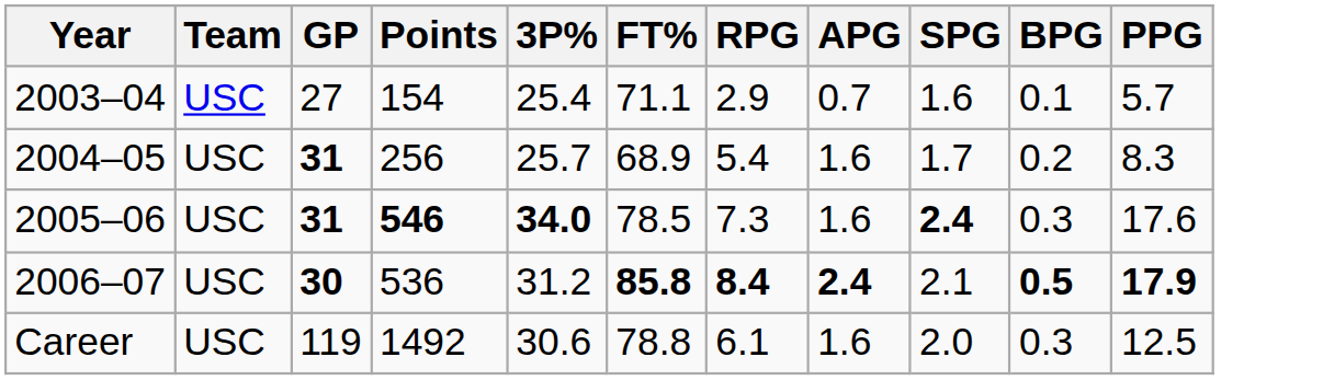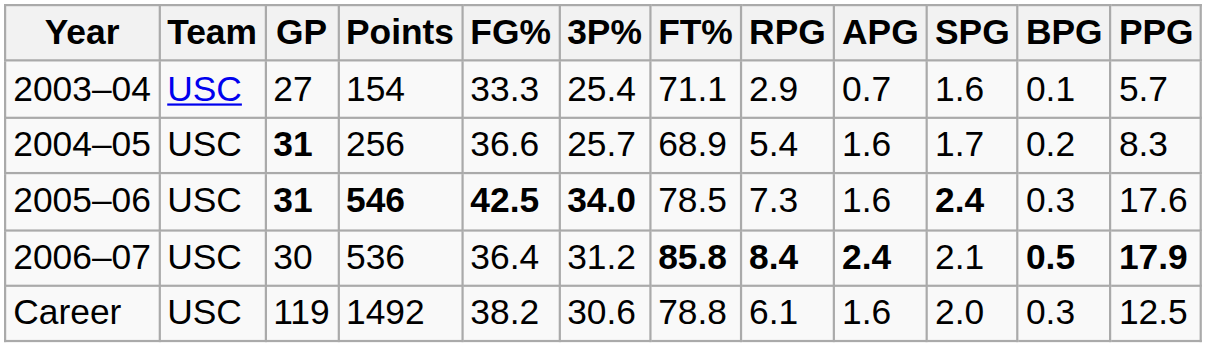 <table class="wikitable">
 <tr>
 <th>Year</th>
 <th>Team</th>
 <th>GP</th>
 <th>Points</th>
+<th>FG%</th>
 <th>3P%</th>
 <th>FT%</th>
 <th>RPG</th>
 <th>APG</th>
 <th>SPG</th>
 <th>BPG</th>
 <th>PPG</th>
 </tr>
 <tr>
 <td>2003–04</td>
 <td><a href='#'>USC</a></td>
 <td>27</td>
 <td>154</td>
+<td>33.3</td>
 <td>25.4</td>
 <td>71.1</td>
 <td>2.9</td>
 <td>0.7</td>
 <td>1.6</td>
 <td>0.1</td>
 <td>5.7</td>
 </tr>
 <tr>
 <td>2004–05</td>
 <td>USC</td>
 <td><strong>31</strong></td>
 <td>256</td>
+<td>36.6</td>
 <td>25.7</td>
 <td>68.9</td>
 <td>5.4</td>
 <td>1.6</td>
 <td>1.7</td>
 <td>0.2</td>
 <td>8.3</td>
 </tr>
 <tr>
 <td>2005–06</td>
 <td>USC</td>
 <td><strong>31</strong></td>
 <td><strong>546</strong></td>
+<td><strong>42.5</strong></td>
 <td><strong>34.0</strong></td>
 <td>78.5</td>
 <td>7.3</td>
 <td>1.6</td>
 <td><strong>2.4</strong></td>
 <td>0.3</td>
 <td>17.6</td>
 </tr>
 <tr>
 <td>2006–07</td>
 <td>USC</td>
-<td><strong>30</strong></td>
+<td>30</td>
 <td>536</td>
+<td>36.4</td>
 <td>31.2</td>
 <td><strong>85.8</strong></td>
 <td><strong>8.4</strong></td>
 <td><strong>2.4</strong></td>
 <td>2.1</td>
 <td><strong>0.5</strong></td>
 <td><strong>17.9</strong></td>
 </tr>
 <tr>
 <td>Career</td>
 <td>USC</td>
 <td>119</td>
 <td>1492</td>
+<td>38.2</td>
 <td>30.6</td>
 <td>78.8</td>
 <td>6.1</td>
 <td>1.6</td>
 <td>2.0</td>
 <td>0.3</td>
 <td>12.5</td>
 </tr>
 </table>
